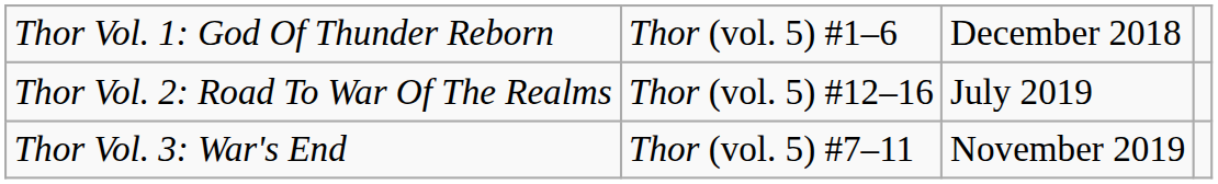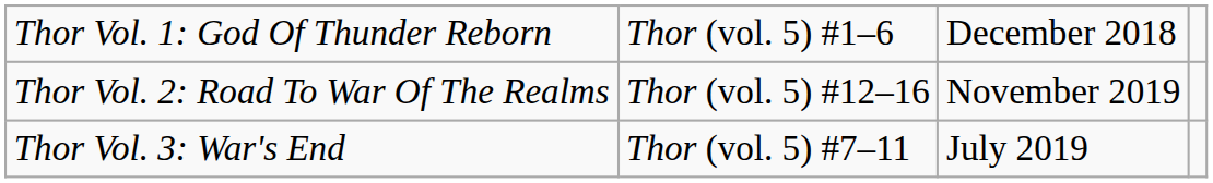 <table class="wikitable sortable">
 <tr>
 <td><em>Thor Vol. 1: God Of Thunder Reborn</em></td>
 <td><em>Thor</em> (vol. 5) #1–6</td>
 <td>December 2018</td>
 <td></td>
 </tr>
 <tr>
 <td><em>Thor Vol. 2: Road To War Of The Realms</em></td>
 <td><em>Thor</em> (vol. 5) #12–16</td>
-<td>July 2019</td>
+<td>November 2019</td>
 <td></td>
 </tr>
 <tr>
 <td><em>Thor Vol. 3: War's End</em></td>
 <td><em>Thor</em> (vol. 5) #7–11</td>
-<td>November 2019</td>
+<td>July 2019</td>
 <td></td>
 </tr>
 </table>
